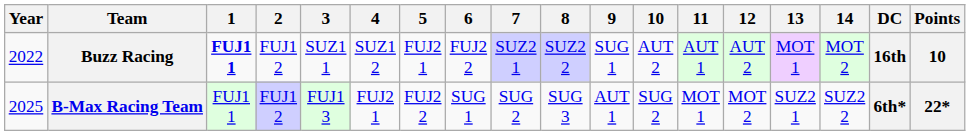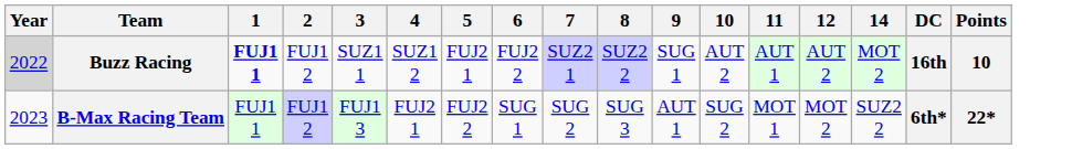 <table class="wikitable" style="text-align:center; font-size:85%">
 <tr>
 <th>Year</th>
 <th>Team</th>
 <th>1</th>
 <th>2</th>
 <th>3</th>
 <th>4</th>
 <th>5</th>
 <th>6</th>
 <th>7</th>
 <th>8</th>
 <th>9</th>
 <th>10</th>
 <th>11</th>
 <th>12</th>
-<th>13</th>
 <th>14</th>
 <th>DC</th>
 <th>Points</th>
 </tr>
 <tr>
-<td><a href='#'>2022</a></td>
+<td style="background: lightgrey;"><a href='#'>2022</a></td>
 <th>Buzz Racing</th>
 <td style="background:#;"><strong><a href='#'>FUJ1<br>1</a></strong></td>
 <td style="background:#;"><a href='#'>FUJ1<br>2</a></td>
 <td style="background:#;"><a href='#'>SUZ1<br>1</a></td>
 <td style="background:#;"><a href='#'>SUZ1<br>2</a></td>
 <td style="background:#;"><a href='#'>FUJ2<br>1</a></td>
 <td style="background:#;"><a href='#'>FUJ2<br>2</a></td>
 <td style="background:#CFCFFF;"><a href='#'>SUZ2<br>1</a><br></td>
 <td style="background:#CFCFFF;"><a href='#'>SUZ2<br>2</a><br></td>
 <td style="background:#;"><a href='#'>SUG<br>1</a></td>
 <td style="background:#;"><a href='#'>AUT<br>2</a><br></td>
 <td style="background:#DFFFDF;"><a href='#'>AUT<br>1</a><br></td>
 <td style="background:#DFFFDF;"><a href='#'>AUT<br>2</a><br></td>
-<td style="background:#EFCFFF;"><a href='#'>MOT<br>1</a><br></td>
 <td style="background:#DFFFDF;"><a href='#'>MOT<br>2</a><br></td>
 <th>16th</th>
 <th>10</th>
 </tr>
 <tr>
-<td><a href='#'>2025</a></td>
+<td><a href='#'>2023</a></td>
 <th nowrap><a href='#'>B-Max Racing Team</a></th>
 <td style="background:#DFFFDF;"><a href='#'>FUJ1<br>1</a><br></td>
 <td style="background:#CFCFFF;"><a href='#'>FUJ1<br>2</a><br></td>
 <td style="background:#DFFFDF;"><a href='#'>FUJ1<br>3</a><br></td>
 <td style="background:#;"><a href='#'>FUJ2<br>1</a><br></td>
 <td style="background:#;"><a href='#'>FUJ2<br>2</a><br></td>
 <td style="background:#;"><a href='#'>SUG<br>1</a><br></td>
 <td style="background:#;"><a href='#'>SUG<br>2</a><br></td>
 <td style="background:#;"><a href='#'>SUG<br>3</a><br></td>
 <td style="background:#;"><a href='#'>AUT<br>1</a><br></td>
 <td style="background:#;"><a href='#'>SUG<br>2</a></td>
 <td style="background:#;"><a href='#'>MOT<br>1</a><br></td>
 <td style="background:#;"><a href='#'>MOT<br>2</a><br></td>
-<td style="background:#;"><a href='#'>SUZ2<br>1</a><br></td>
 <td style="background:#;"><a href='#'>SUZ2<br>2</a><br></td>
 <th>6th*</th>
 <th>22*</th>
 </tr>
 </table>
